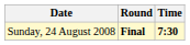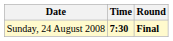 <table class="wikitable">
 <tr>
 <th>Date</th>
+<th>Time</th>
 <th>Round</th>
-<th>Time</th>
 </tr>
 <tr style=background:lemonchiffon>
 <td>Sunday, 24 August 2008</td>
+<td><strong>7:30</strong></td>
 <td><strong>Final</strong></td>
-<td><strong>7:30</strong></td>
 </tr>
 </table>
